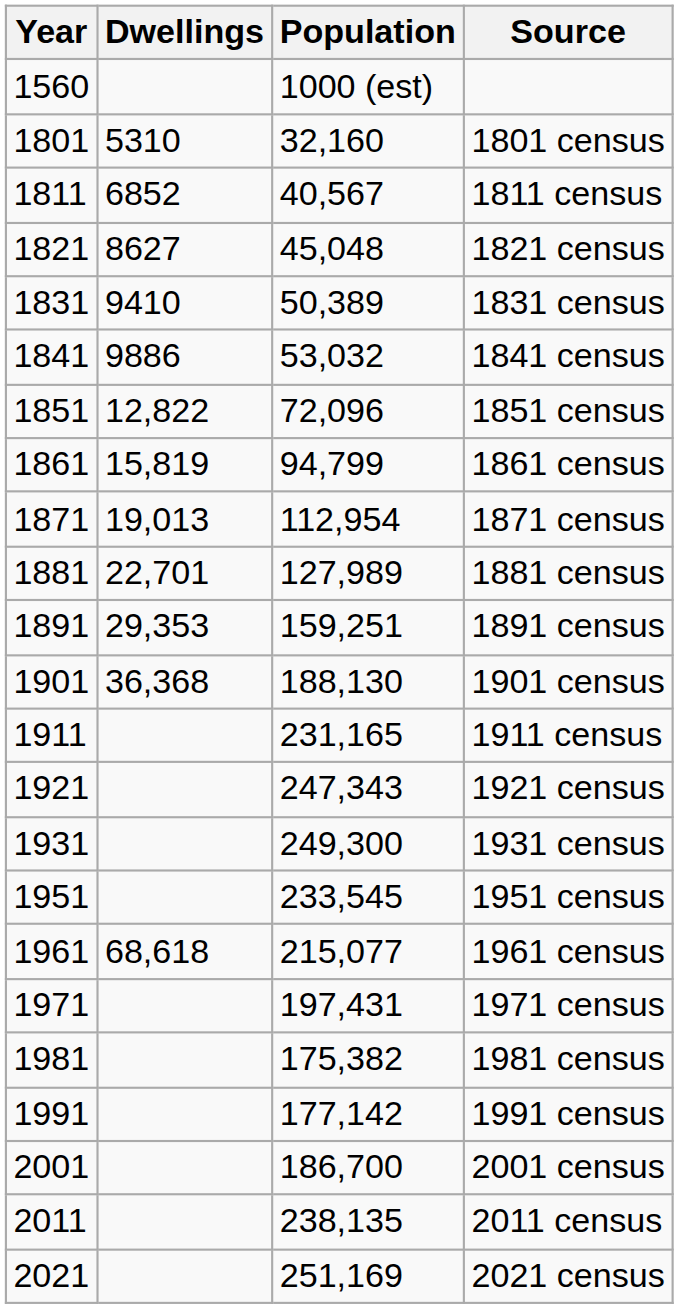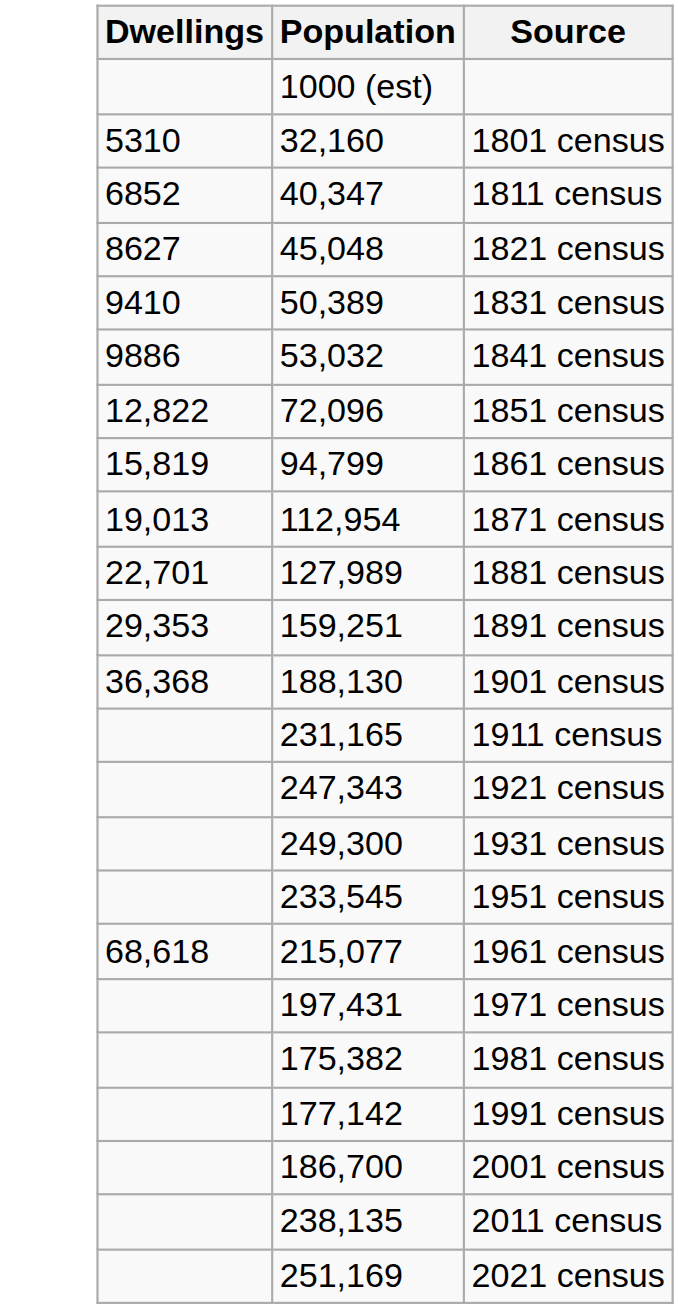 <table class="wikitable" style="margin: 5px; float: right;">
 <tr>
-<th>Year</th>
 <th>Dwellings</th>
 <th>Population</th>
 <th>Source</th>
 </tr>
 <tr>
-<td>1560</td>
 <td></td>
 <td>1000 (est)</td>
 <td></td>
 </tr>
 <tr>
-<td>1801</td>
 <td>5310</td>
 <td>32,160</td>
 <td>1801 census</td>
 </tr>
 <tr>
-<td>1811</td>
 <td>6852</td>
-<td>40,567</td>
+<td>40,347</td>
 <td>1811 census</td>
 </tr>
 <tr>
-<td>1821</td>
 <td>8627</td>
 <td>45,048</td>
 <td>1821 census</td>
 </tr>
 <tr>
-<td>1831</td>
 <td>9410</td>
 <td>50,389</td>
 <td>1831 census</td>
 </tr>
 <tr>
-<td>1841</td>
 <td>9886</td>
 <td>53,032</td>
 <td>1841 census</td>
 </tr>
 <tr>
-<td>1851</td>
 <td>12,822</td>
 <td>72,096</td>
 <td>1851 census</td>
 </tr>
 <tr>
-<td>1861</td>
 <td>15,819</td>
 <td>94,799</td>
 <td>1861 census</td>
 </tr>
 <tr>
-<td>1871</td>
 <td>19,013</td>
 <td>112,954</td>
 <td>1871 census</td>
 </tr>
 <tr>
-<td>1881</td>
 <td>22,701</td>
 <td>127,989</td>
 <td>1881 census</td>
 </tr>
 <tr>
-<td>1891</td>
 <td>29,353</td>
 <td>159,251</td>
 <td>1891 census</td>
 </tr>
 <tr>
-<td>1901</td>
 <td>36,368</td>
 <td>188,130</td>
 <td>1901 census</td>
 </tr>
 <tr>
-<td>1911</td>
 <td></td>
 <td>231,165</td>
 <td>1911 census</td>
 </tr>
 <tr>
-<td>1921</td>
 <td></td>
 <td>247,343</td>
 <td>1921 census</td>
 </tr>
 <tr>
-<td>1931</td>
 <td></td>
 <td>249,300</td>
 <td>1931 census</td>
 </tr>
 <tr>
-<td>1951</td>
 <td></td>
 <td>233,545</td>
 <td>1951 census</td>
 </tr>
 <tr>
-<td>1961</td>
 <td>68,618</td>
 <td>215,077</td>
 <td>1961 census</td>
 </tr>
 <tr>
-<td>1971</td>
 <td></td>
 <td>197,431</td>
 <td>1971 census</td>
 </tr>
 <tr>
-<td>1981</td>
 <td></td>
 <td>175,382</td>
 <td>1981 census</td>
 </tr>
 <tr>
-<td>1991</td>
 <td></td>
 <td>177,142</td>
 <td>1991 census</td>
 </tr>
 <tr>
-<td>2001</td>
 <td></td>
 <td>186,700</td>
 <td>2001 census</td>
 </tr>
 <tr>
-<td>2011</td>
 <td></td>
 <td>238,135</td>
 <td>2011 census</td>
 </tr>
 <tr>
-<td>2021</td>
 <td></td>
 <td>251,169</td>
 <td>2021 census</td>
 </tr>
 </table>
